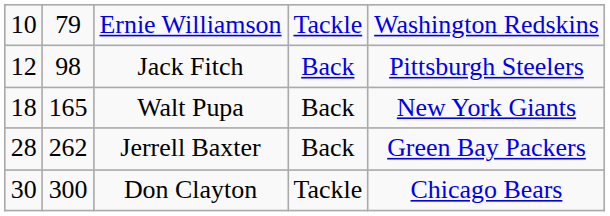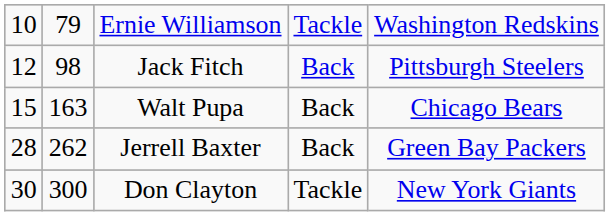 <table class="wikitable" style="text-align:center">
 <tr>
 <td>10</td>
 <td>79</td>
 <td><a href='#'>Ernie Williamson</a></td>
 <td><a href='#'>Tackle</a></td>
 <td><a href='#'>Washington Redskins</a></td>
 </tr>
 <tr>
 <td>12</td>
 <td>98</td>
 <td>Jack Fitch</td>
 <td><a href='#'>Back</a></td>
 <td><a href='#'>Pittsburgh Steelers</a></td>
 </tr>
 <tr>
-<td>18</td>
-<td>165</td>
+<td>15</td>
+<td>163</td>
 <td>Walt Pupa</td>
 <td>Back</td>
-<td><a href='#'>New York Giants</a></td>
+<td><a href='#'>Chicago Bears</a></td>
 </tr>
 <tr>
 <td>28</td>
 <td>262</td>
 <td>Jerrell Baxter</td>
 <td>Back</td>
 <td><a href='#'>Green Bay Packers</a></td>
 </tr>
 <tr>
 <td>30</td>
 <td>300</td>
 <td>Don Clayton</td>
 <td>Tackle</td>
-<td><a href='#'>Chicago Bears</a></td>
+<td><a href='#'>New York Giants</a></td>
 </tr>
 </table>
